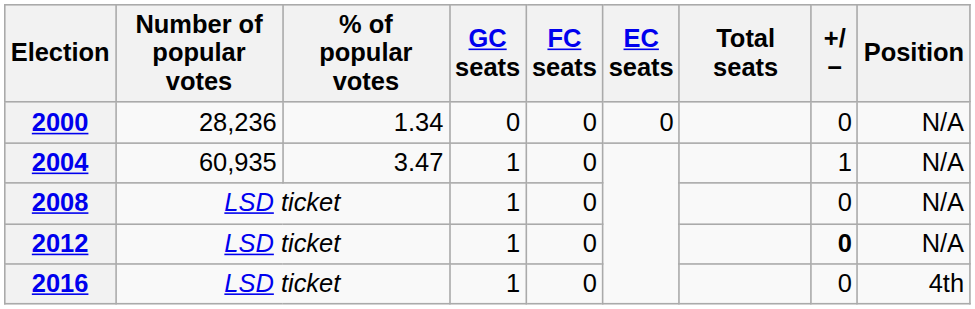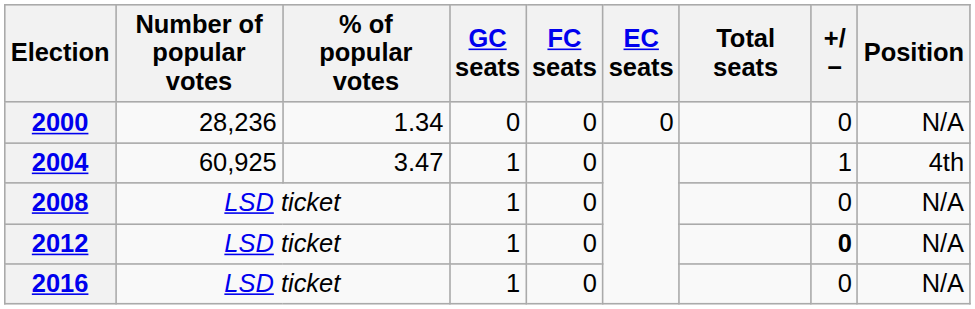 <table class="wikitable" style="text-align: right;">
 <tr align=center>
 <th><strong>Election</strong></th>
 <th>Number of<br>popular votes</th>
 <th>% of<br>popular votes</th>
 <th><a href='#'>GC</a><br>seats</th>
 <th><a href='#'>FC</a><br>seats</th>
 <th><a href='#'>EC</a><br>seats</th>
 <th>Total seats</th>
 <th>+/−</th>
 <th>Position</th>
 </tr>
 <tr>
 <th><a href='#'>2000</a></th>
 <td>28,236</td>
 <td>1.34</td>
 <td>0</td>
 <td>0</td>
 <td>0</td>
 <td></td>
 <td>0</td>
 <td>N/A</td>
 </tr>
 <tr>
 <th><a href='#'>2004</a></th>
-<td>60,935</td>
+<td>60,925</td>
 <td>3.47</td>
 <td>1</td>
 <td>0</td>
 <td rowspan=4></td>
 <td></td>
 <td>1</td>
-<td>N/A</td>
+<td>4th</td>
 </tr>
 <tr>
 <th><a href='#'>2008</a></th>
 <td colspan=2 align=center><em><a href='#'>LSD</a> ticket</em></td>
 <td>1</td>
 <td>0</td>
 <td></td>
 <td>0</td>
 <td>N/A</td>
 </tr>
 <tr>
 <th><a href='#'>2012</a></th>
 <td colspan=2 align=center><em><a href='#'>LSD</a> ticket</em></td>
 <td>1</td>
 <td>0</td>
 <td></td>
 <td><strong>0</strong></td>
 <td>N/A</td>
 </tr>
 <tr>
 <th><a href='#'>2016</a></th>
 <td colspan=2 align=center><em><a href='#'>LSD</a> ticket</em></td>
 <td>1</td>
 <td>0</td>
 <td></td>
 <td>0</td>
-<td>4th</td>
+<td>N/A</td>
 </tr>
 </table>
